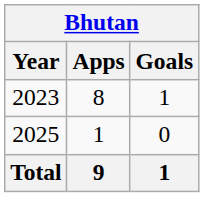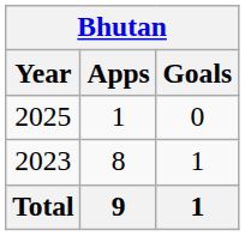 <table class="wikitable" style="text-align:center">
 <tr>
 <th colspan=3><a href='#'>Bhutan</a></th>
 </tr>
 <tr>
 <th>Year</th>
 <th>Apps</th>
 <th>Goals</th>
 </tr>
 <tr>
+<td>2025</td>
+<td>1</td>
+<td>0</td>
+</tr>
+<tr>
 <td>2023</td>
 <td>8</td>
 <td>1</td>
-</tr>
-<tr>
-<td>2025</td>
-<td>1</td>
-<td>0</td>
 </tr>
 <tr>
 <th>Total</th>
 <th>9</th>
 <th>1</th>
 </tr>
 </table>
